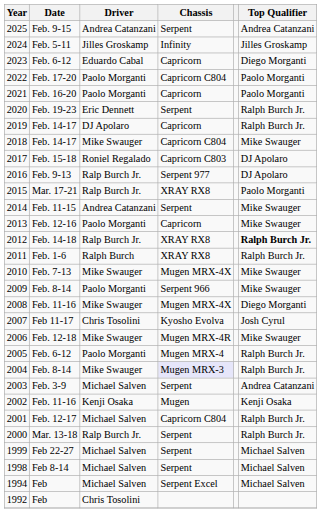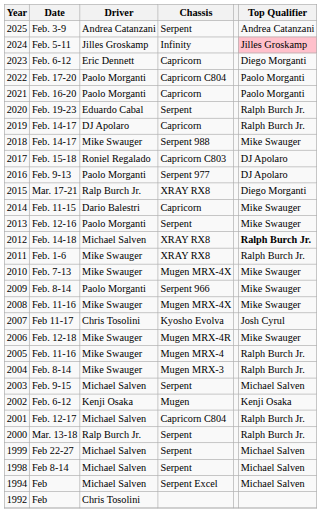 <table class="wikitable">
 <tr>
 <th>Year</th>
 <th>Date</th>
 <th>Driver</th>
 <th>Chassis</th>
 <th></th>
 <th>Top Qualifier</th>
 </tr>
 <tr>
 <td>2025</td>
-<td>Feb. 9-15</td>
+<td>Feb. 3-9</td>
 <td> Andrea Catanzani</td>
 <td>Serpent</td>
 <td></td>
 <td> Andrea Catanzani</td>
 </tr>
 <tr>
 <td>2024</td>
 <td>Feb. 5-11</td>
 <td> Jilles Groskamp</td>
 <td>Infinity</td>
 <td></td>
-<td> Jilles Groskamp</td>
+<td style="background: pink;"> Jilles Groskamp</td>
 </tr>
 <tr>
 <td>2023</td>
 <td>Feb. 6-12</td>
-<td> Eduardo Cabal</td>
+<td> Eric Dennett</td>
 <td>Capricorn</td>
 <td></td>
 <td> Diego Morganti</td>
 </tr>
 <tr>
 <td>2022</td>
 <td>Feb. 17-20</td>
 <td> Paolo Morganti</td>
 <td>Capricorn C804</td>
 <td></td>
 <td> Paolo Morganti</td>
 </tr>
 <tr>
 <td>2021</td>
 <td>Feb. 16-20</td>
 <td> Paolo Morganti</td>
 <td>Capricorn</td>
 <td></td>
 <td> Paolo Morganti</td>
 </tr>
 <tr>
 <td>2020</td>
 <td>Feb. 19-23</td>
-<td> Eric Dennett</td>
+<td> Eduardo Cabal</td>
 <td>Serpent</td>
 <td></td>
 <td> Ralph Burch Jr.</td>
 </tr>
 <tr>
 <td>2019</td>
 <td>Feb. 14-17</td>
 <td> DJ Apolaro</td>
 <td>Capricorn</td>
 <td></td>
 <td> Ralph Burch Jr.</td>
 </tr>
 <tr>
 <td>2018</td>
 <td>Feb. 14-17</td>
 <td> Mike Swauger</td>
-<td>Capricorn C804</td>
+<td>Serpent 988</td>
 <td></td>
 <td> Mike Swauger</td>
 </tr>
 <tr>
 <td>2017</td>
 <td>Feb. 15-18</td>
 <td> Roniel Regalado</td>
 <td>Capricorn C803</td>
 <td></td>
 <td> DJ Apolaro</td>
 </tr>
 <tr>
 <td>2016</td>
 <td>Feb. 9-13</td>
-<td> Ralp Burch Jr.</td>
+<td> Paolo Morganti</td>
 <td>Serpent 977</td>
 <td></td>
 <td> DJ Apolaro</td>
 </tr>
 <tr>
 <td>2015</td>
 <td>Mar. 17-21</td>
 <td> Ralp Burch Jr.</td>
 <td>XRAY RX8</td>
 <td></td>
-<td> Paolo Morganti</td>
+<td> Diego Morganti</td>
 </tr>
 <tr>
 <td>2014</td>
 <td>Feb. 11-15</td>
-<td> Andrea Catanzani</td>
-<td>Serpent</td>
+<td> Dario Balestri</td>
+<td>Capricorn</td>
 <td></td>
 <td> Mike Swauger</td>
 </tr>
 <tr>
 <td>2013</td>
 <td>Feb. 12-16</td>
 <td> Paolo Morganti</td>
-<td>Capricorn</td>
+<td>Serpent</td>
 <td></td>
 <td> Mike Swauger</td>
 </tr>
 <tr>
 <td>2012</td>
 <td>Feb. 14-18</td>
-<td> Ralp Burch Jr.</td>
+<td> Michael Salven</td>
 <td>XRAY RX8</td>
 <td></td>
 <td><strong> Ralph Burch Jr.</strong></td>
 </tr>
 <tr>
 <td>2011</td>
 <td>Feb. 1-6</td>
-<td> Ralph Burch</td>
+<td> Mike Swauger</td>
 <td>XRAY RX8</td>
 <td></td>
 <td> Ralph Burch Jr.</td>
 </tr>
 <tr>
 <td>2010</td>
 <td>Feb. 7-13</td>
 <td> Mike Swauger</td>
 <td>Mugen MRX-4X</td>
 <td></td>
 <td> Mike Swauger</td>
 </tr>
 <tr>
 <td>2009</td>
 <td>Feb. 8-14</td>
 <td> Paolo Morganti</td>
 <td>Serpent 966</td>
 <td></td>
 <td> Mike Swauger</td>
 </tr>
 <tr>
 <td>2008</td>
 <td>Feb. 11-16</td>
 <td> Mike Swauger</td>
 <td>Mugen MRX-4X</td>
 <td></td>
-<td> Diego Morganti</td>
+<td> Mike Swauger</td>
 </tr>
 <tr>
 <td>2007</td>
 <td>Feb 11-17</td>
 <td> Chris Tosolini</td>
 <td>Kyosho Evolva</td>
 <td></td>
 <td> Josh Cyrul</td>
 </tr>
 <tr>
 <td>2006</td>
 <td>Feb. 12-18</td>
 <td> Mike Swauger</td>
 <td>Mugen MRX-4R</td>
 <td></td>
 <td> Mike Swauger</td>
 </tr>
 <tr>
 <td>2005</td>
-<td>Feb. 6-12</td>
-<td> Paolo Morganti</td>
+<td>Feb. 11-16</td>
+<td> Mike Swauger</td>
 <td>Mugen MRX-4</td>
 <td></td>
 <td> Ralph Burch Jr.</td>
 </tr>
 <tr>
 <td>2004</td>
 <td>Feb. 8-14</td>
 <td> Mike Swauger</td>
-<td style="background: lavender;">Mugen MRX-3</td>
+<td>Mugen MRX-3</td>
 <td></td>
 <td> Ralph Burch Jr.</td>
 </tr>
 <tr>
 <td>2003</td>
-<td>Feb. 3-9</td>
+<td>Feb. 9-15</td>
 <td> Michael Salven</td>
 <td>Serpent</td>
 <td></td>
-<td> Andrea Catanzani</td>
+<td> Michael Salven</td>
 </tr>
 <tr>
 <td>2002</td>
-<td>Feb. 11-16</td>
+<td>Feb. 6-12</td>
 <td> Kenji Osaka</td>
 <td>Mugen</td>
 <td></td>
 <td> Kenji Osaka</td>
 </tr>
 <tr>
 <td>2001</td>
 <td>Feb. 12-17</td>
 <td> Michael Salven</td>
 <td>Capricorn C804</td>
 <td></td>
 <td> Ralph Burch Jr.</td>
 </tr>
 <tr>
 <td>2000</td>
 <td>Mar. 13-18</td>
 <td> Ralp Burch Jr.</td>
 <td>Serpent</td>
 <td></td>
 <td> Ralph Burch Jr.</td>
 </tr>
 <tr>
 <td>1999</td>
 <td>Feb 22-27</td>
 <td> Michael Salven</td>
 <td>Serpent</td>
 <td></td>
 <td> Michael Salven</td>
 </tr>
 <tr>
 <td>1998</td>
 <td>Feb 8-14</td>
 <td> Michael Salven</td>
 <td>Serpent</td>
 <td></td>
 <td> Michael Salven</td>
 </tr>
 <tr>
 <td>1994</td>
 <td>Feb</td>
 <td> Michael Salven</td>
 <td>Serpent Excel</td>
 <td></td>
 <td> Michael Salven</td>
 </tr>
 <tr>
 <td>1992</td>
 <td>Feb</td>
 <td> Chris Tosolini</td>
 <td></td>
 <td></td>
 <td></td>
 </tr>
 <tr>
 </tr>
 </table>
